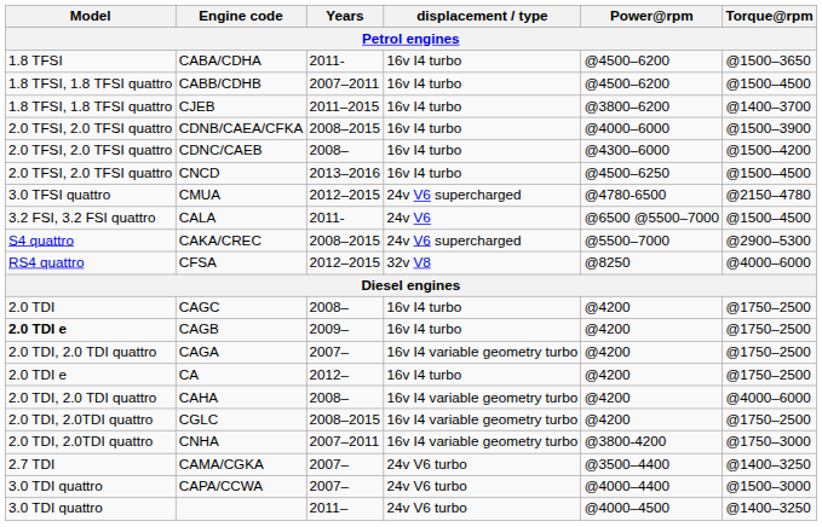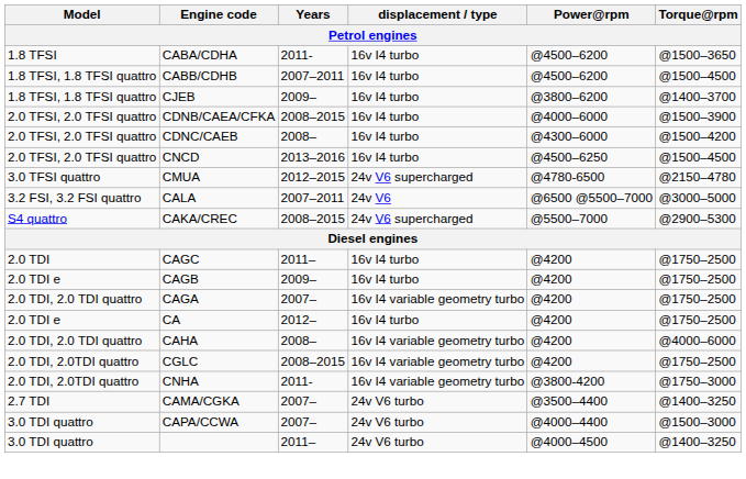 <table class="wikitable sticky-header">
 <tr>
 <th>Model</th>
 <th>Engine code</th>
 <th>Years</th>
 <th>displacement / type</th>
 <th>Power@rpm</th>
 <th>Torque@rpm</th>
 </tr>
 <tr>
 <th colspan="6"><a href='#'>Petrol engines</a></th>
 </tr>
 <tr>
 <td>1.8 TFSI</td>
 <td>CABA/CDHA</td>
 <td>2011-</td>
 <td> 16v I4 turbo</td>
 <td> @4500–6200</td>
 <td> @1500–3650</td>
 </tr>
 <tr>
 <td>1.8 TFSI, 1.8 TFSI quattro</td>
 <td>CABB/CDHB</td>
 <td>2007–2011</td>
 <td> 16v I4 turbo</td>
 <td> @4500–6200</td>
 <td> @1500–4500</td>
 </tr>
 <tr>
 <td>1.8 TFSI, 1.8 TFSI quattro</td>
 <td>CJEB</td>
-<td>2011–2015</td>
+<td>2009–</td>
 <td> 16v I4 turbo</td>
 <td> @3800–6200</td>
 <td> @1400–3700</td>
 </tr>
 <tr>
 <td>2.0 TFSI, 2.0 TFSI quattro</td>
 <td>CDNB/CAEA/CFKA</td>
 <td>2008–2015</td>
 <td> 16v I4 turbo</td>
 <td> @4000–6000</td>
 <td> @1500–3900</td>
 </tr>
 <tr>
 <td>2.0 TFSI, 2.0 TFSI quattro</td>
 <td>CDNC/CAEB</td>
 <td>2008–</td>
 <td> 16v I4 turbo</td>
 <td> @4300–6000</td>
 <td> @1500–4200</td>
 </tr>
 <tr>
 <td>2.0 TFSI, 2.0 TFSI quattro</td>
 <td>CNCD</td>
 <td>2013–2016</td>
 <td> 16v I4 turbo</td>
 <td> @4500–6250</td>
 <td> @1500–4500</td>
 </tr>
 <tr>
 <td>3.0 TFSI quattro</td>
 <td>CMUA</td>
 <td>2012–2015</td>
 <td> 24v <a href='#'>V6</a> supercharged</td>
 <td> @4780-6500</td>
 <td> @2150–4780</td>
 </tr>
 <tr>
 <td>3.2 FSI, 3.2 FSI quattro</td>
 <td>CALA</td>
-<td>2011-</td>
+<td>2007–2011</td>
 <td> 24v <a href='#'>V6</a></td>
 <td> @6500 @5500–7000</td>
-<td> @1500–4500</td>
+<td> @3000–5000</td>
 </tr>
 <tr>
 <td><a href='#'>S4 quattro</a></td>
 <td>CAKA/CREC</td>
 <td>2008–2015</td>
 <td> 24v <a href='#'>V6</a> supercharged</td>
 <td> @5500–7000</td>
 <td> @2900–5300</td>
 </tr>
 <tr>
-<td><a href='#'>RS4 quattro</a></td>
-<td>CFSA</td>
-<td>2012–2015</td>
-<td> 32v <a href='#'>V8</a></td>
-<td> @8250</td>
-<td> @4000–6000</td>
-</tr>
-<tr>
 <th colspan="6">Diesel engines</th>
 </tr>
 <tr>
 <td>2.0 TDI</td>
 <td>CAGC</td>
-<td>2008–</td>
+<td>2011–</td>
 <td> 16v I4 turbo</td>
 <td> @4200</td>
 <td> @1750–2500</td>
 </tr>
 <tr>
-<td><strong>2.0 TDI e</strong></td>
+<td>2.0 TDI e</td>
 <td>CAGB</td>
 <td>2009–</td>
 <td> 16v I4 turbo</td>
 <td> @4200</td>
 <td> @1750–2500</td>
 </tr>
 <tr>
 <td>2.0 TDI, 2.0 TDI quattro</td>
 <td>CAGA</td>
 <td>2007–</td>
 <td> 16v I4 variable geometry turbo</td>
 <td> @4200</td>
 <td> @1750–2500</td>
 </tr>
 <tr>
 <td>2.0 TDI e</td>
 <td>CA</td>
 <td>2012–</td>
 <td> 16v I4 turbo</td>
 <td> @4200</td>
 <td> @1750–2500</td>
 </tr>
 <tr>
 <td>2.0 TDI, 2.0 TDI quattro</td>
 <td>CAHA</td>
 <td>2008–</td>
 <td> 16v I4 variable geometry turbo</td>
 <td> @4200</td>
 <td> @4000–6000</td>
 </tr>
 <tr>
 <td>2.0 TDI, 2.0TDI quattro</td>
 <td>CGLC</td>
 <td>2008–2015</td>
 <td> 16v I4 variable geometry turbo</td>
 <td> @4200</td>
 <td> @1750–2500</td>
 </tr>
 <tr>
 <td>2.0 TDI, 2.0TDI quattro</td>
 <td>CNHA</td>
-<td>2007–2011</td>
+<td>2011-</td>
 <td> 16v I4 variable geometry turbo</td>
 <td> @3800-4200</td>
 <td> @1750–3000</td>
 </tr>
 <tr>
 <td>2.7 TDI</td>
 <td>CAMA/CGKA</td>
 <td>2007–</td>
 <td> 24v V6 turbo</td>
 <td> @3500–4400</td>
 <td> @1400–3250</td>
 </tr>
 <tr>
 <td>3.0 TDI quattro</td>
 <td>CAPA/CCWA</td>
 <td>2007–</td>
 <td> 24v V6 turbo</td>
 <td> @4000–4400</td>
 <td> @1500–3000</td>
 </tr>
 <tr>
 <td>3.0 TDI quattro</td>
 <td></td>
 <td>2011–</td>
 <td> 24v V6 turbo</td>
 <td> @4000–4500</td>
 <td> @1400–3250</td>
 </tr>
 </table>
